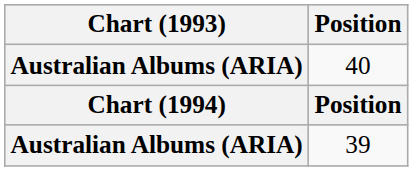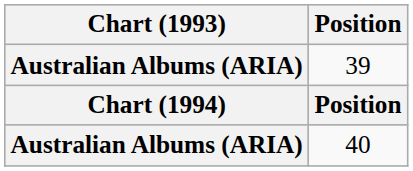 <table class="wikitable sortable plainrowheaders">
 <tr>
 <th scope="col">Chart (1993)</th>
 <th scope="col">Position</th>
 </tr>
 <tr>
 <th scope="row">Australian Albums (ARIA)</th>
-<td style="text-align:center;">40</td>
+<td style="text-align:center;">39</td>
 </tr>
 <tr>
 <th>Chart (1994)</th>
 <th>Position</th>
 </tr>
 <tr>
 <th scope="row">Australian Albums (ARIA)</th>
-<td style="text-align:center;">39</td>
+<td style="text-align:center;">40</td>
 </tr>
 </table>
